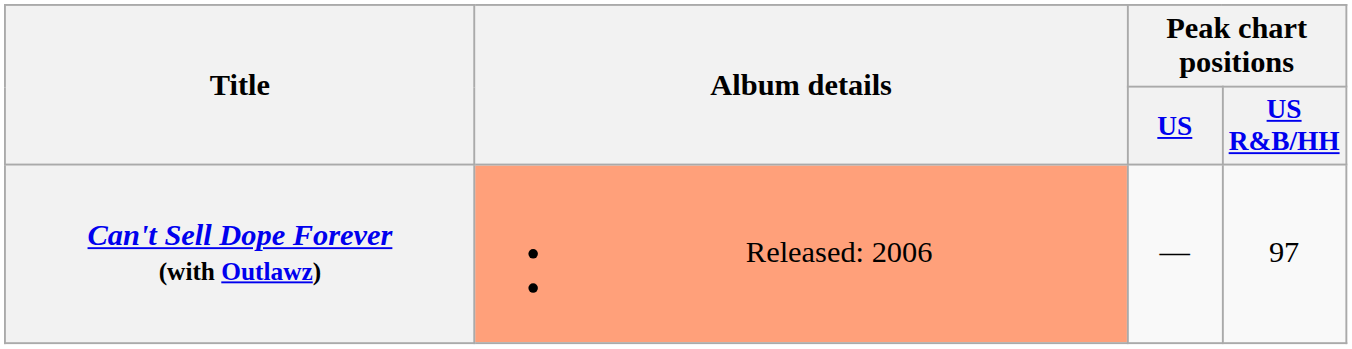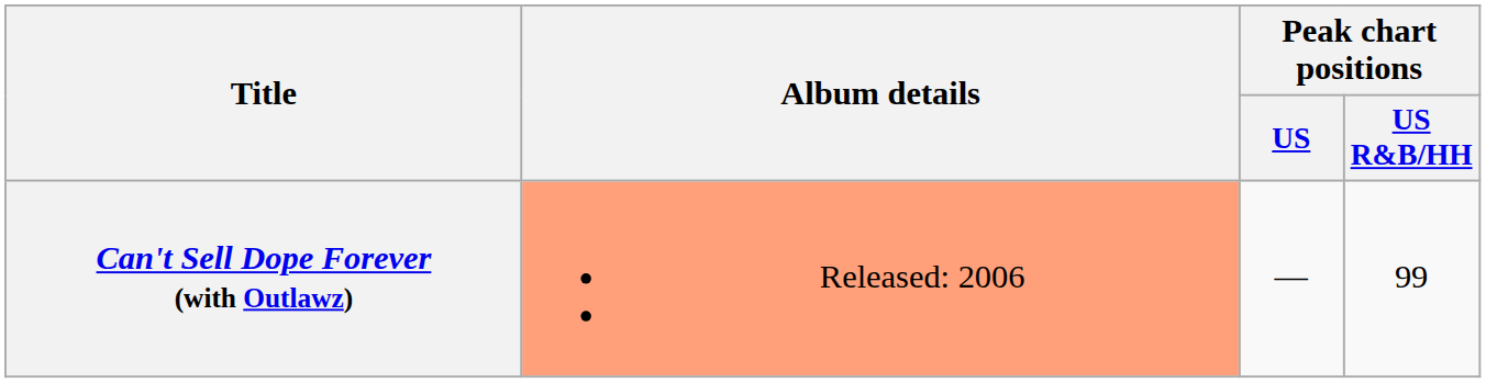 <table class="wikitable plainrowheaders" style="text-align:center;">
 <tr>
 <th rowspan="2" scope="col" style="width:15em;">Title</th>
 <th rowspan="2" scope="col" style="width:21em;">Album details</th>
 <th colspan="2" scope="col">Peak chart positions</th>
 </tr>
 <tr>
 <th scope="col" style="width:3em;font-size:90%;"><a href='#'>US</a></th>
 <th scope="col" style="width:3em;font-size:90%;"><a href='#'>US R&B/HH</a></th>
 </tr>
 <tr>
 <th scope="row"><em><a href='#'>Can't Sell Dope Forever</a></em><br><small>(with <a href='#'>Outlawz</a>)</small></th>
 <td style="background: lightsalmon;"><br><ul><li>Released: 2006</li><li></li></ul></td>
 <td>—</td>
-<td>97</td>
+<td>99</td>
 </tr>
 </table>
